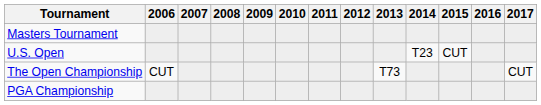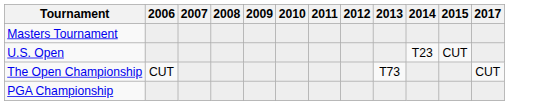 <table class="wikitable" style="font-size:95%;text-align:center;">
 <tr>
 <th>Tournament</th>
 <th>2006</th>
 <th>2007</th>
 <th>2008</th>
 <th>2009</th>
 <th>2010</th>
 <th>2011</th>
 <th>2012</th>
 <th>2013</th>
 <th>2014</th>
 <th>2015</th>
-<th>2016</th>
 <th>2017</th>
 </tr>
 <tr>
 <td align=left><a href='#'>Masters Tournament</a></td>
-<td style="background:#eeeeee;"></td>
 <td style="background:#eeeeee;"></td>
 <td style="background:#eeeeee;"></td>
 <td style="background:#eeeeee;"></td>
 <td style="background:#eeeeee;"></td>
 <td style="background:#eeeeee;"></td>
 <td style="background:#eeeeee;"></td>
 <td style="background:#eeeeee;"></td>
 <td style="background:#eeeeee;"></td>
 <td style="background:#eeeeee;"></td>
 <td style="background:#eeeeee;"></td>
 <td style="background:#eeeeee;"></td>
 </tr>
 <tr>
 <td align=left><a href='#'>U.S. Open</a></td>
 <td style="background:#eeeeee;"></td>
 <td style="background:#eeeeee;"></td>
 <td style="background:#eeeeee;"></td>
 <td style="background:#eeeeee;"></td>
 <td style="background:#eeeeee;"></td>
 <td style="background:#eeeeee;"></td>
 <td style="background:#eeeeee;"></td>
 <td style="background:#eeeeee;"></td>
 <td>T23</td>
 <td>CUT</td>
 <td style="background:#eeeeee;"></td>
-<td style="background:#eeeeee;"></td>
 </tr>
 <tr>
 <td align=left><a href='#'>The Open Championship</a></td>
 <td>CUT</td>
 <td style="background:#eeeeee;"></td>
 <td style="background:#eeeeee;"></td>
 <td style="background:#eeeeee;"></td>
 <td style="background:#eeeeee;"></td>
 <td style="background:#eeeeee;"></td>
 <td style="background:#eeeeee;"></td>
 <td>T73</td>
-<td style="background:#eeeeee;"></td>
 <td style="background:#eeeeee;"></td>
 <td style="background:#eeeeee;"></td>
 <td>CUT</td>
 </tr>
 <tr>
 <td align=left><a href='#'>PGA Championship</a></td>
 <td style="background:#eeeeee;"></td>
 <td style="background:#eeeeee;"></td>
 <td style="background:#eeeeee;"></td>
 <td style="background:#eeeeee;"></td>
 <td style="background:#eeeeee;"></td>
 <td style="background:#eeeeee;"></td>
 <td style="background:#eeeeee;"></td>
 <td style="background:#eeeeee;"></td>
 <td style="background:#eeeeee;"></td>
 <td style="background:#eeeeee;"></td>
 <td style="background:#eeeeee;"></td>
-<td style="background:#eeeeee;"></td>
 </tr>
 </table>
